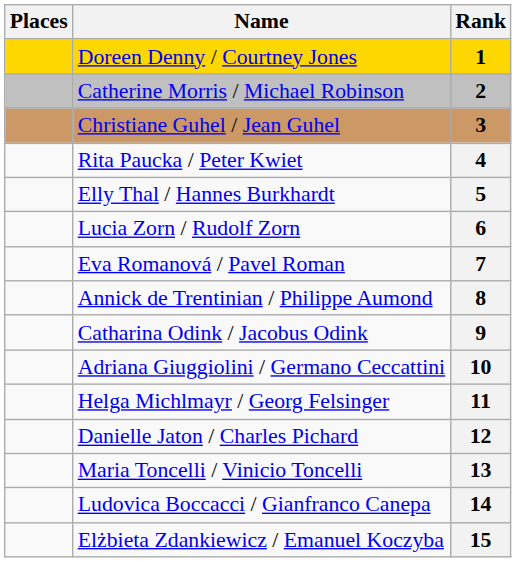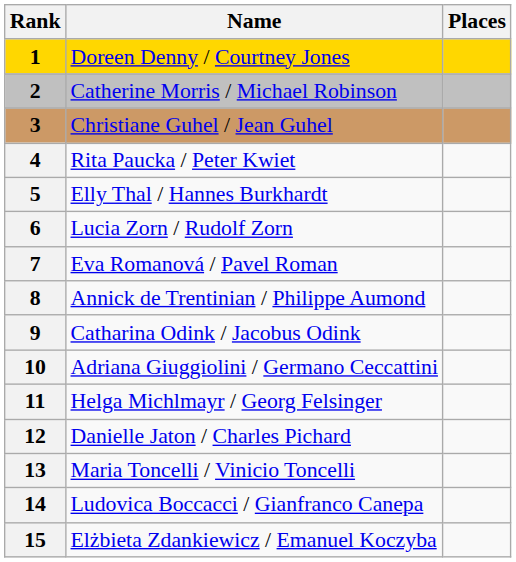 <table class="wikitable">
 <tr>
+<th>Rank</th>
+<th>Name</th>
 <th>Places</th>
-<th>Name</th>
-<th>Rank</th>
 </tr>
 <tr bgcolor="gold">
+<td align="center"><strong>1</strong></td>
+<td> <a href='#'>Doreen Denny</a> / <a href='#'>Courtney Jones</a></td>
 <td></td>
-<td> <a href='#'>Doreen Denny</a> / <a href='#'>Courtney Jones</a></td>
-<td align="center"><strong>1</strong></td>
 </tr>
 <tr bgcolor="silver">
+<td align="center"><strong>2</strong></td>
+<td> <a href='#'>Catherine Morris</a> / <a href='#'>Michael Robinson</a></td>
 <td></td>
-<td> <a href='#'>Catherine Morris</a> / <a href='#'>Michael Robinson</a></td>
-<td align="center"><strong>2</strong></td>
 </tr>
 <tr bgcolor="cc9966">
+<td align="center"><strong>3</strong></td>
+<td> <a href='#'>Christiane Guhel</a> / <a href='#'>Jean Guhel</a></td>
 <td></td>
-<td> <a href='#'>Christiane Guhel</a> / <a href='#'>Jean Guhel</a></td>
-<td align="center"><strong>3</strong></td>
 </tr>
 <tr>
+<th>4</th>
+<td> <a href='#'>Rita Paucka</a> / <a href='#'>Peter Kwiet</a></td>
 <td></td>
-<td> <a href='#'>Rita Paucka</a> / <a href='#'>Peter Kwiet</a></td>
-<th>4</th>
 </tr>
 <tr>
+<th>5</th>
+<td> <a href='#'>Elly Thal</a> / <a href='#'>Hannes Burkhardt</a></td>
 <td></td>
-<td> <a href='#'>Elly Thal</a> / <a href='#'>Hannes Burkhardt</a></td>
-<th>5</th>
 </tr>
 <tr>
+<th>6</th>
+<td> <a href='#'>Lucia Zorn</a> / <a href='#'>Rudolf Zorn</a></td>
 <td></td>
-<td> <a href='#'>Lucia Zorn</a> / <a href='#'>Rudolf Zorn</a></td>
-<th>6</th>
 </tr>
 <tr>
+<th>7</th>
+<td> <a href='#'>Eva Romanová</a> / <a href='#'>Pavel Roman</a></td>
 <td></td>
-<td> <a href='#'>Eva Romanová</a> / <a href='#'>Pavel Roman</a></td>
-<th>7</th>
 </tr>
 <tr>
+<th>8</th>
+<td> <a href='#'>Annick de Trentinian</a> / <a href='#'>Philippe Aumond</a></td>
 <td></td>
-<td> <a href='#'>Annick de Trentinian</a> / <a href='#'>Philippe Aumond</a></td>
-<th>8</th>
 </tr>
 <tr>
+<th>9</th>
+<td> <a href='#'>Catharina Odink</a> / <a href='#'>Jacobus Odink</a></td>
 <td></td>
-<td> <a href='#'>Catharina Odink</a> / <a href='#'>Jacobus Odink</a></td>
-<th>9</th>
 </tr>
 <tr>
+<th>10</th>
+<td> <a href='#'>Adriana Giuggiolini</a> / <a href='#'>Germano Ceccattini</a></td>
 <td></td>
-<td> <a href='#'>Adriana Giuggiolini</a> / <a href='#'>Germano Ceccattini</a></td>
-<th>10</th>
 </tr>
 <tr>
+<th>11</th>
+<td> <a href='#'>Helga Michlmayr</a> / <a href='#'>Georg Felsinger</a></td>
 <td></td>
-<td> <a href='#'>Helga Michlmayr</a> / <a href='#'>Georg Felsinger</a></td>
-<th>11</th>
 </tr>
 <tr>
+<th>12</th>
+<td> <a href='#'>Danielle Jaton</a> / <a href='#'>Charles Pichard</a></td>
 <td></td>
-<td> <a href='#'>Danielle Jaton</a> / <a href='#'>Charles Pichard</a></td>
-<th>12</th>
 </tr>
 <tr>
+<th>13</th>
+<td> <a href='#'>Maria Toncelli</a> / <a href='#'>Vinicio Toncelli</a></td>
 <td></td>
-<td> <a href='#'>Maria Toncelli</a> / <a href='#'>Vinicio Toncelli</a></td>
-<th>13</th>
 </tr>
 <tr>
+<th>14</th>
+<td> <a href='#'>Ludovica Boccacci</a> / <a href='#'>Gianfranco Canepa</a></td>
 <td></td>
-<td> <a href='#'>Ludovica Boccacci</a> / <a href='#'>Gianfranco Canepa</a></td>
-<th>14</th>
 </tr>
 <tr>
+<th>15</th>
+<td> <a href='#'>Elżbieta Zdankiewicz</a> / <a href='#'>Emanuel Koczyba</a></td>
 <td></td>
-<td> <a href='#'>Elżbieta Zdankiewicz</a> / <a href='#'>Emanuel Koczyba</a></td>
-<th>15</th>
 </tr>
 </table>
